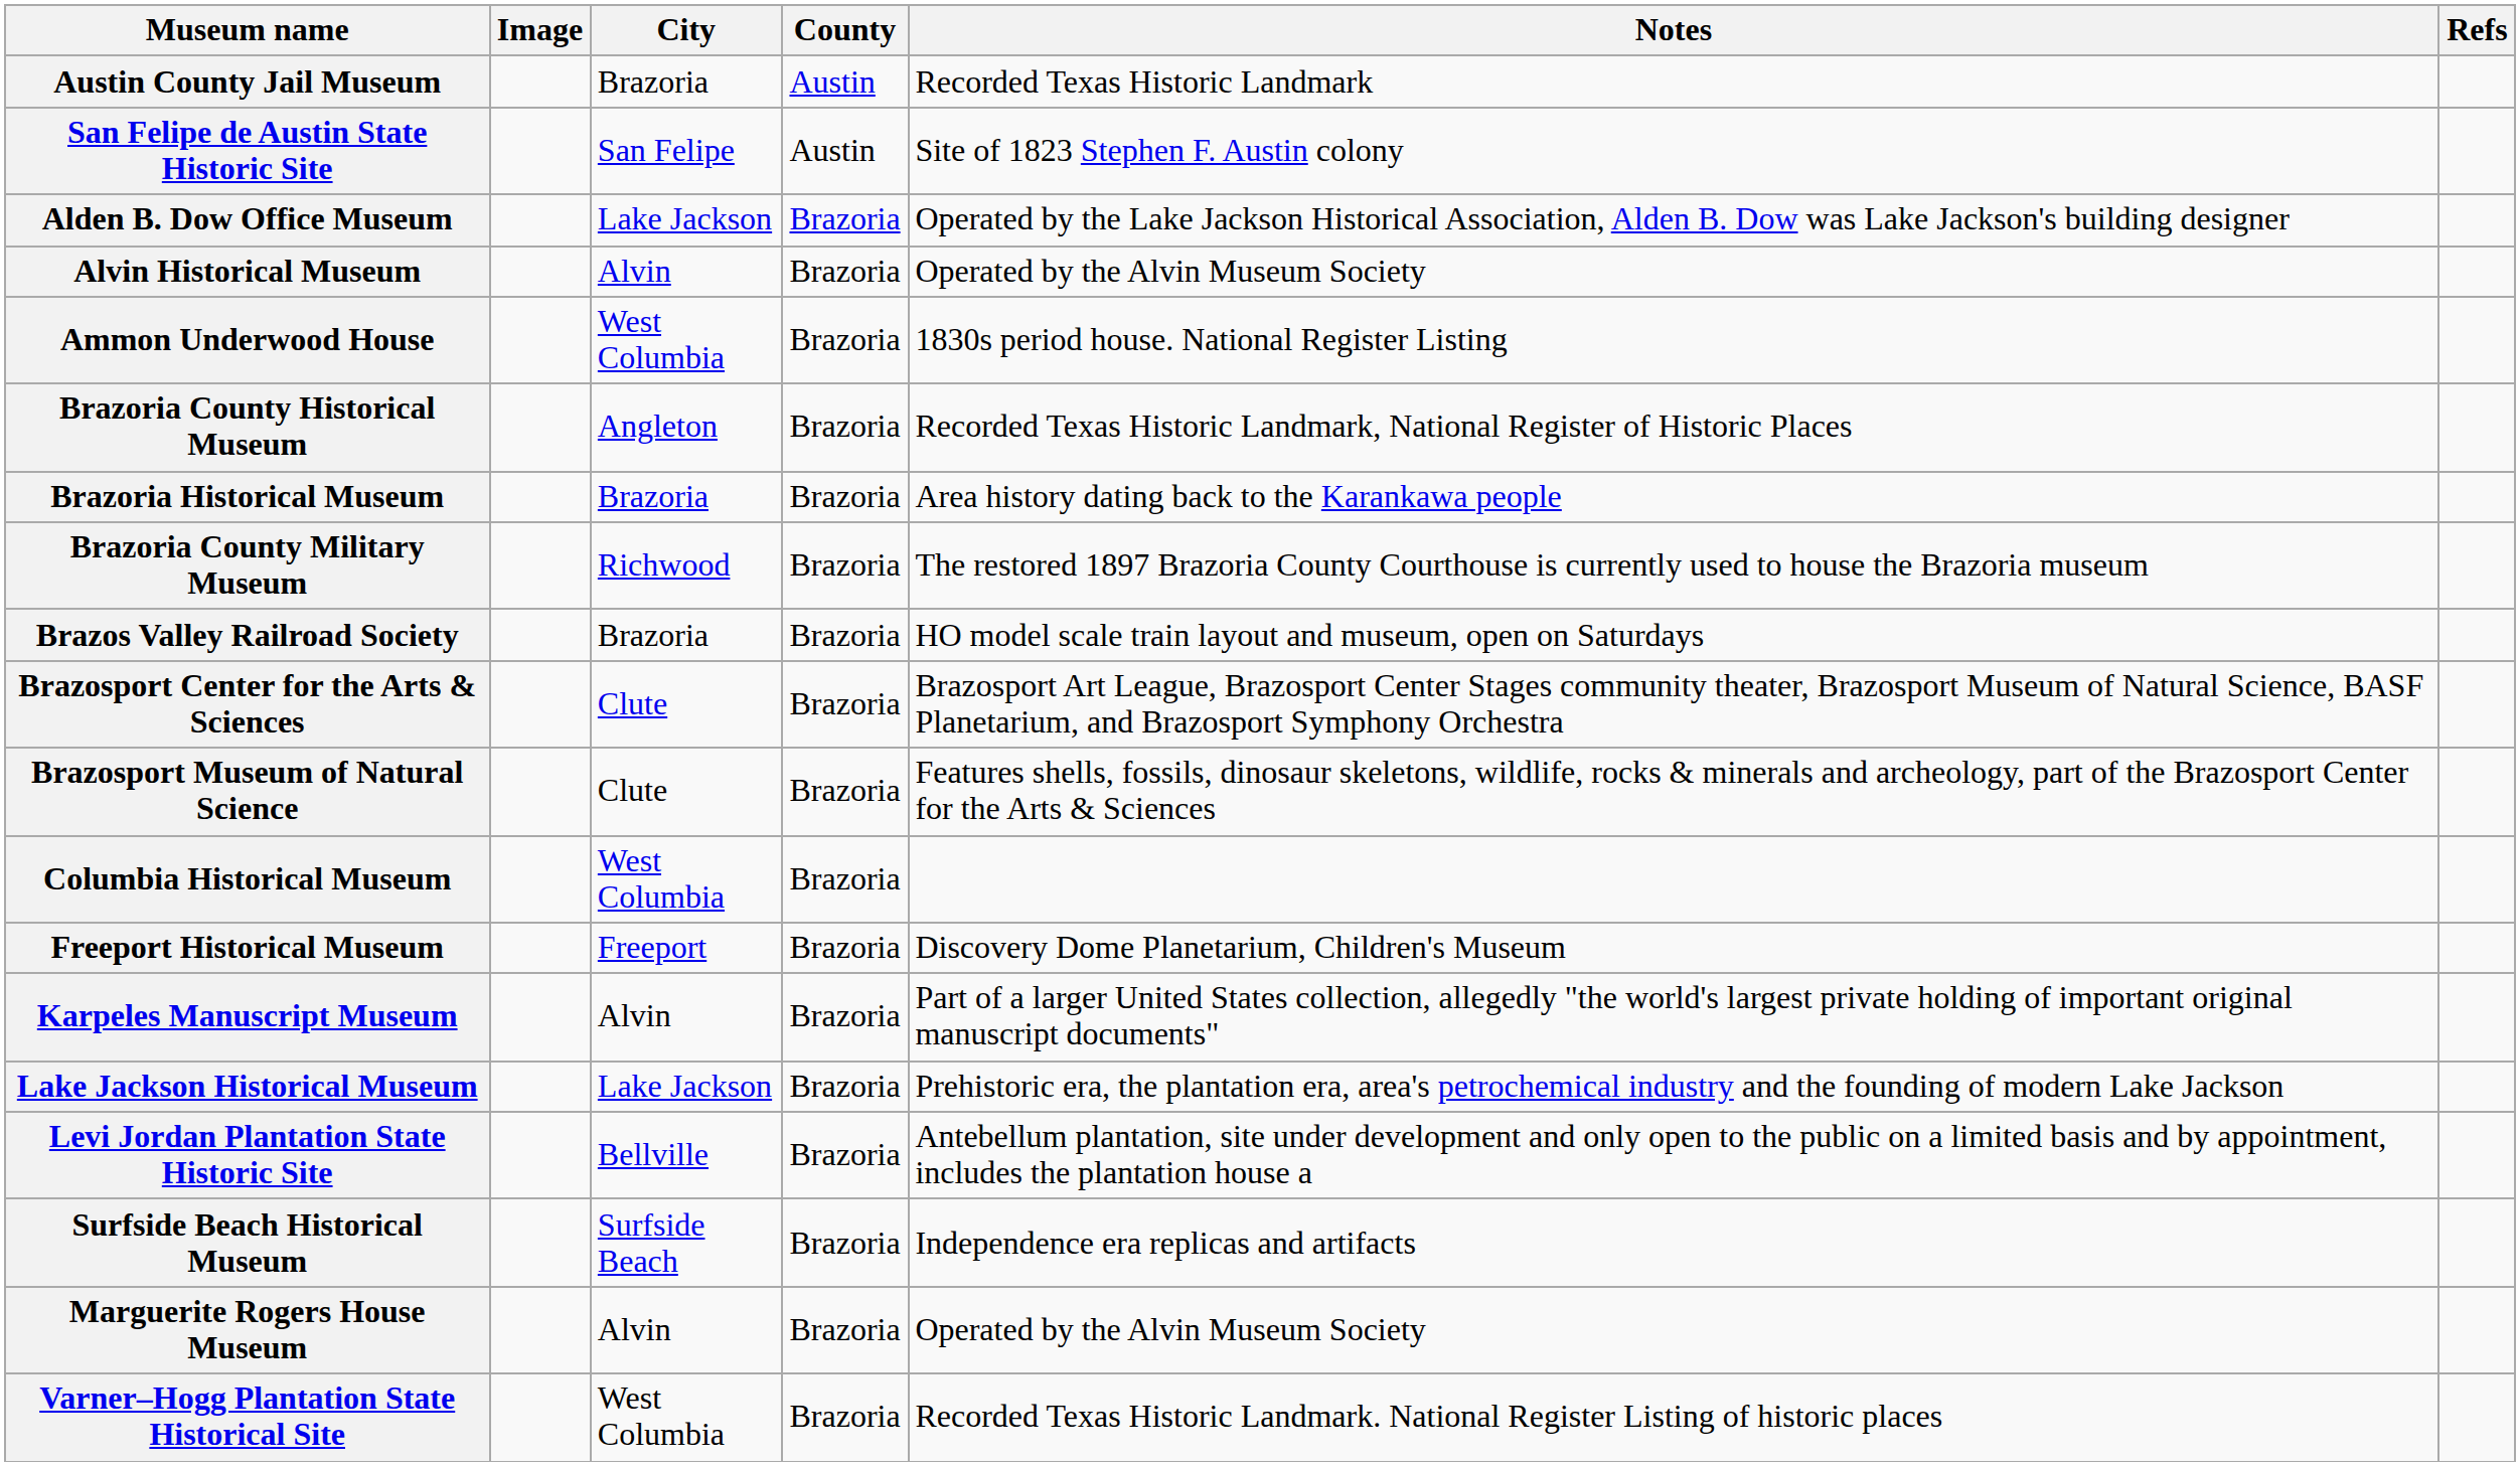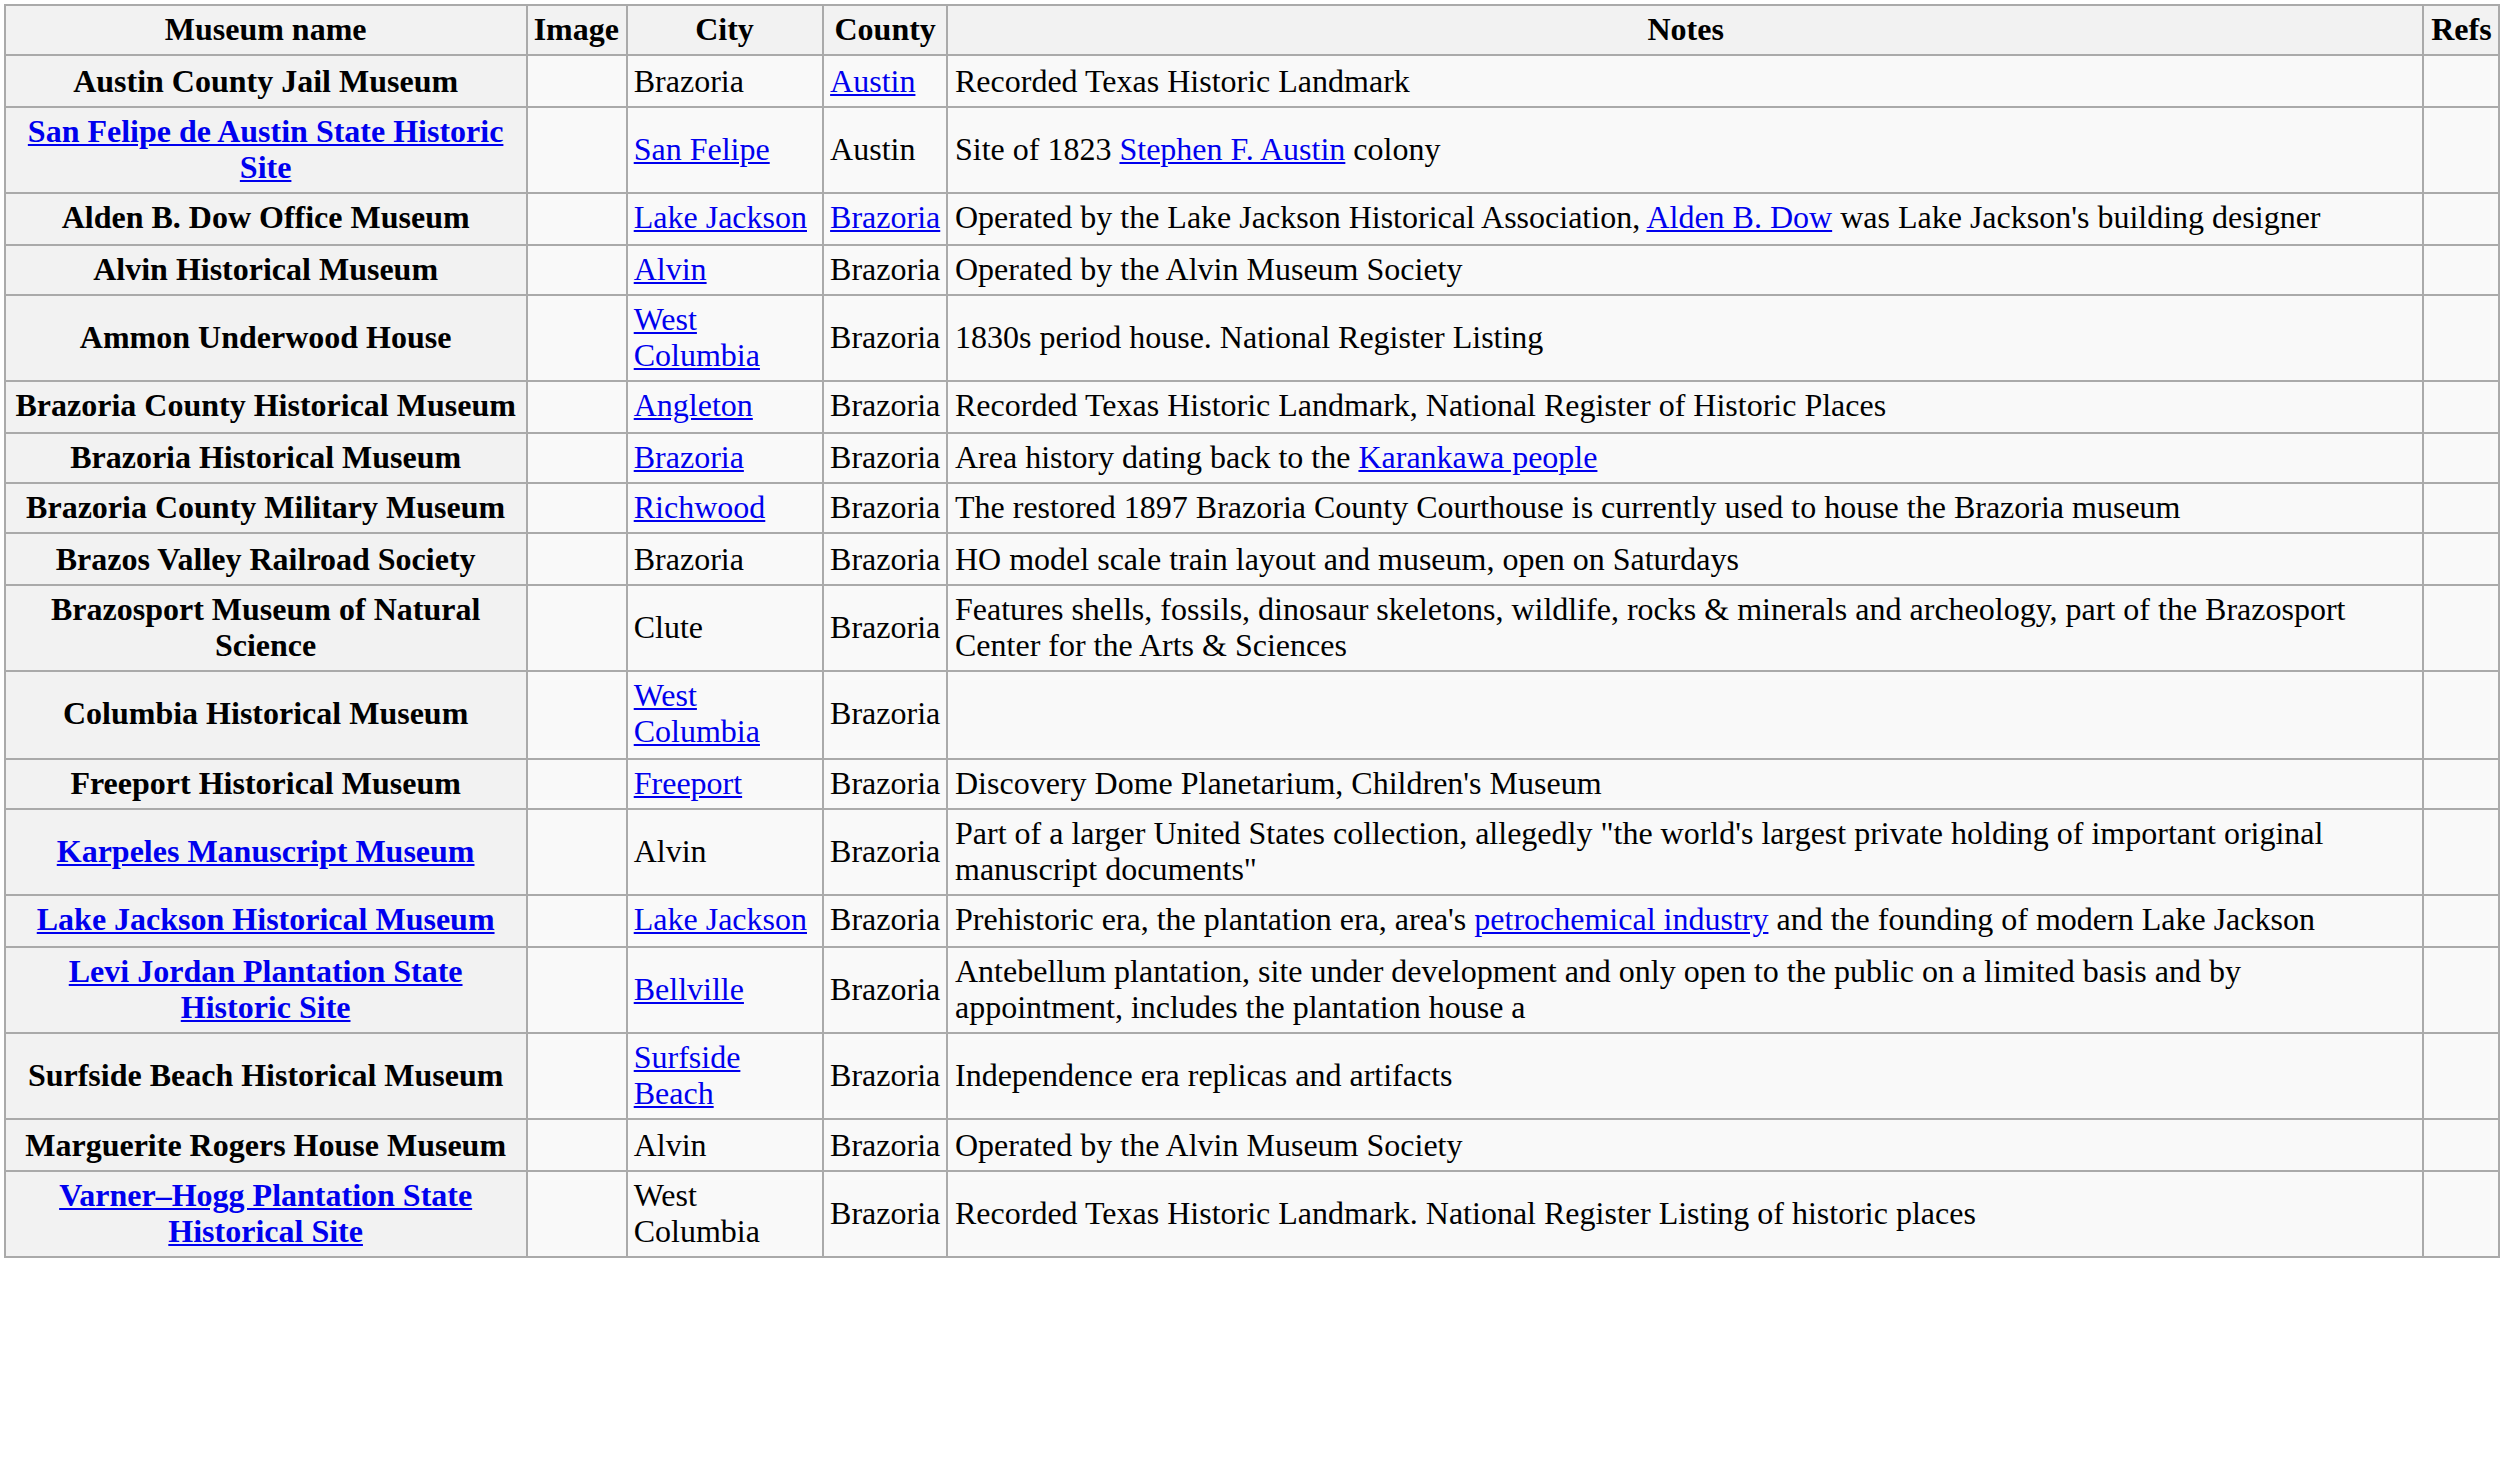 <table class="wikitable sortable plainrowheaders">
 <tr>
 <th scope="col">Museum name</th>
 <th scope="col"  class="unsortable">Image</th>
 <th scope="col">City</th>
 <th scope="col">County</th>
 <th scope="col">Notes</th>
 <th scope="col" class="unsortable">Refs</th>
 </tr>
 <tr>
 <th scope="row">Austin County Jail Museum</th>
 <td></td>
 <td>Brazoria</td>
 <td><a href='#'>Austin</a></td>
 <td>Recorded Texas Historic Landmark</td>
 <td align="center"></td>
 </tr>
 <tr>
 <th scope="row"><a href='#'>San Felipe de Austin State Historic Site</a></th>
 <td></td>
 <td><a href='#'>San Felipe</a></td>
 <td>Austin</td>
 <td>Site of 1823 <a href='#'>Stephen F. Austin</a> colony</td>
 <td align="center"></td>
 </tr>
 <tr>
 <th scope="row">Alden B. Dow Office Museum</th>
 <td></td>
 <td><a href='#'>Lake Jackson</a></td>
 <td><a href='#'>Brazoria</a></td>
 <td>Operated by the Lake Jackson Historical Association, <a href='#'>Alden B. Dow</a> was Lake Jackson's building designer</td>
 <td align="center"></td>
 </tr>
 <tr>
 <th scope="row">Alvin Historical Museum</th>
 <td></td>
 <td><a href='#'>Alvin</a></td>
 <td>Brazoria</td>
 <td>Operated by the Alvin Museum Society</td>
 <td align="center"></td>
 </tr>
 <tr>
 <th scope="row">Ammon Underwood House</th>
 <td></td>
 <td><a href='#'>West Columbia</a></td>
 <td>Brazoria</td>
 <td>1830s period house. National Register Listing</td>
 <td align="center"></td>
 </tr>
 <tr>
 <th scope="row">Brazoria County Historical Museum</th>
 <td></td>
 <td><a href='#'>Angleton</a></td>
 <td>Brazoria</td>
 <td>Recorded Texas Historic Landmark, National Register of Historic Places</td>
 <td align="center"></td>
 </tr>
 <tr>
 <th scope="row">Brazoria Historical Museum</th>
 <td></td>
 <td><a href='#'>Brazoria</a></td>
 <td>Brazoria</td>
 <td>Area history dating back to the <a href='#'>Karankawa people</a></td>
 <td align="center"></td>
 </tr>
 <tr>
 <th scope="row">Brazoria County Military Museum</th>
 <td></td>
 <td><a href='#'>Richwood</a></td>
 <td>Brazoria</td>
 <td>The restored 1897 Brazoria County Courthouse is currently used to house the Brazoria museum</td>
 <td align="center"></td>
 </tr>
 <tr>
 <th scope="row">Brazos Valley Railroad Society</th>
 <td></td>
 <td>Brazoria</td>
 <td>Brazoria</td>
 <td>HO model scale train layout and museum, open on Saturdays</td>
 <td align="center"></td>
 </tr>
 <tr>
-<th scope="row">Brazosport Center for the Arts & Sciences</th>
-<td></td>
-<td><a href='#'>Clute</a></td>
-<td>Brazoria</td>
-<td>Brazosport Art League, Brazosport Center Stages community theater, Brazosport Museum of Natural Science, BASF Planetarium, and Brazosport Symphony Orchestra</td>
-<td align="center"></td>
-</tr>
-<tr>
 <th scope="row">Brazosport Museum of Natural Science</th>
 <td></td>
 <td>Clute</td>
 <td>Brazoria</td>
 <td>Features shells, fossils, dinosaur skeletons, wildlife, rocks & minerals and archeology, part of the Brazosport Center for the Arts & Sciences</td>
 <td align="center"></td>
 </tr>
 <tr>
 <th scope="row">Columbia Historical Museum</th>
 <td></td>
 <td><a href='#'>West Columbia</a></td>
 <td>Brazoria</td>
 <td></td>
 <td align="center"></td>
 </tr>
 <tr>
 <th scope="row">Freeport Historical Museum</th>
 <td></td>
 <td><a href='#'>Freeport</a></td>
 <td>Brazoria</td>
 <td>Discovery Dome Planetarium, Children's Museum</td>
 <td align="center"></td>
 </tr>
 <tr>
 <th scope="row"><a href='#'>Karpeles Manuscript Museum</a></th>
 <td></td>
 <td>Alvin</td>
 <td>Brazoria</td>
 <td>Part of a larger United States collection, allegedly "the world's largest private holding of important original manuscript documents"</td>
 <td align="center"></td>
 </tr>
 <tr>
 <th scope="row"><a href='#'>Lake Jackson Historical Museum</a></th>
 <td></td>
 <td><a href='#'>Lake Jackson</a></td>
 <td>Brazoria</td>
 <td>Prehistoric era, the plantation era, area's <a href='#'>petrochemical industry</a> and the founding of modern Lake Jackson</td>
 <td align="center"></td>
 </tr>
 <tr>
 <th scope="row"><a href='#'>Levi Jordan Plantation State Historic Site</a></th>
 <td></td>
 <td><a href='#'>Bellville</a></td>
 <td>Brazoria</td>
 <td>Antebellum plantation, site under development and only open to the public on a limited basis and by appointment, includes the plantation house a</td>
 <td align="center"></td>
 </tr>
 <tr>
 <th scope="row">Surfside Beach Historical Museum</th>
 <td></td>
 <td><a href='#'>Surfside Beach</a></td>
 <td>Brazoria</td>
 <td>Independence era replicas and artifacts</td>
 <td align="center"></td>
 </tr>
 <tr>
 <th scope="row">Marguerite Rogers House Museum</th>
 <td></td>
 <td>Alvin</td>
 <td>Brazoria</td>
 <td>Operated by the Alvin Museum Society</td>
 <td align="center"></td>
 </tr>
 <tr>
 <th scope="row"><a href='#'>Varner–Hogg Plantation State Historical Site</a></th>
 <td></td>
 <td>West Columbia</td>
 <td>Brazoria</td>
 <td>Recorded Texas Historic Landmark. National Register Listing of historic places</td>
 <td align="center"></td>
 </tr>
 <tr>
 </tr>
 </table>
